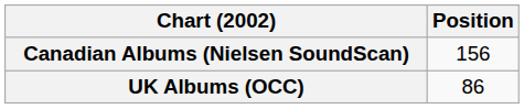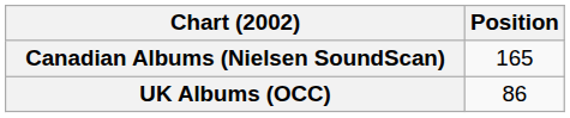 <table class="wikitable sortable plainrowheaders" style="text-align:center">
 <tr>
 <th scope="col" style="width:20em;">Chart (2002)</th>
 <th scope="col">Position</th>
 </tr>
 <tr>
 <th scope="row">Canadian Albums (Nielsen SoundScan)</th>
-<td>156</td>
+<td>165</td>
 </tr>
 <tr>
 <th scope="row">UK Albums (OCC)</th>
 <td>86</td>
 </tr>
 </table>
